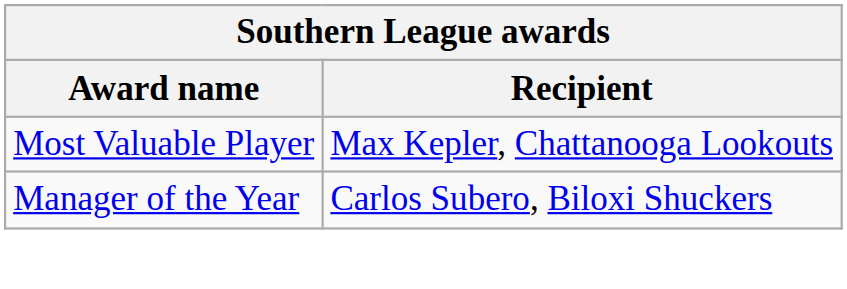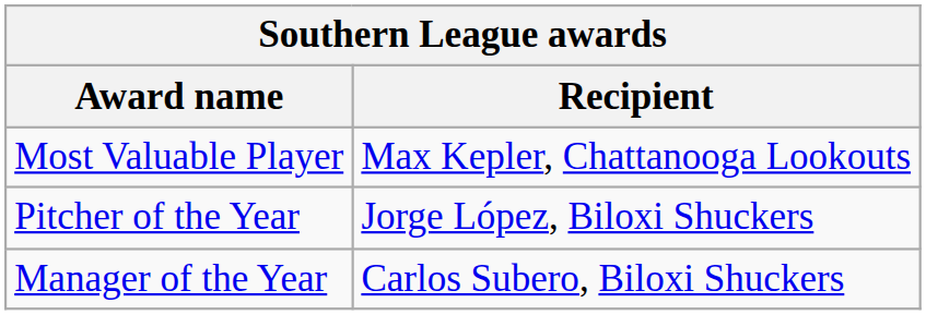 <table class="wikitable">
 <tr>
 <th colspan="2">Southern League awards</th>
 </tr>
 <tr>
 <th>Award name</th>
 <th>Recipient</th>
 </tr>
 <tr>
 <td><a href='#'>Most Valuable Player</a></td>
 <td><a href='#'>Max Kepler</a>, <a href='#'>Chattanooga Lookouts</a></td>
 </tr>
 <tr>
+<td><a href='#'>Pitcher of the Year</a></td>
+<td><a href='#'>Jorge López</a>, <a href='#'>Biloxi Shuckers</a></td>
+</tr>
+<tr>
 <td><a href='#'>Manager of the Year</a></td>
 <td><a href='#'>Carlos Subero</a>, <a href='#'>Biloxi Shuckers</a></td>
 </tr>
 </table>
